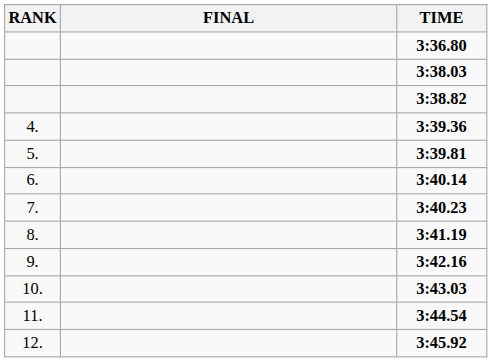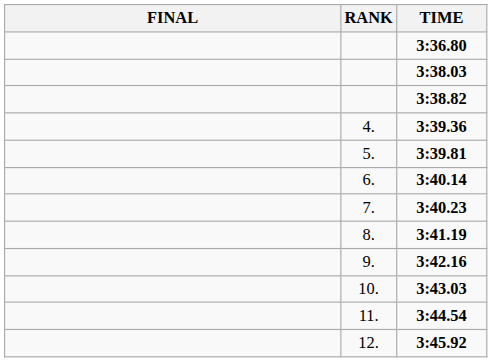 <table class="wikitable" style="border-collapse: collapse; font-size: 90%;">
 <tr>
+<th style="width: 20em">FINAL</th>
 <th>RANK</th>
-<th style="width: 20em">FINAL</th>
 <th style="width: 5em">TIME</th>
 </tr>
 <tr>
+<td></td>
 <td align="center"></td>
-<td></td>
 <td align="center"><strong>3:36.80</strong></td>
 </tr>
 <tr>
+<td></td>
 <td align="center"></td>
-<td></td>
 <td align="center"><strong>3:38.03</strong></td>
 </tr>
 <tr>
+<td></td>
 <td align="center"></td>
-<td></td>
 <td align="center"><strong>3:38.82</strong></td>
 </tr>
 <tr>
+<td></td>
 <td align="center">4.</td>
-<td></td>
 <td align="center"><strong>3:39.36</strong></td>
 </tr>
 <tr>
+<td></td>
 <td align="center">5.</td>
-<td></td>
 <td align="center"><strong>3:39.81</strong></td>
 </tr>
 <tr>
+<td></td>
 <td align="center">6.</td>
-<td></td>
 <td align="center"><strong>3:40.14</strong></td>
 </tr>
 <tr>
+<td></td>
 <td align="center">7.</td>
-<td></td>
 <td align="center"><strong>3:40.23</strong></td>
 </tr>
 <tr>
+<td></td>
 <td align="center">8.</td>
-<td></td>
 <td align="center"><strong>3:41.19</strong></td>
 </tr>
 <tr>
+<td></td>
 <td align="center">9.</td>
-<td></td>
 <td align="center"><strong>3:42.16</strong></td>
 </tr>
 <tr>
+<td></td>
 <td align="center">10.</td>
-<td></td>
 <td align="center"><strong>3:43.03</strong></td>
 </tr>
 <tr>
+<td></td>
 <td align="center">11.</td>
-<td></td>
 <td align="center"><strong>3:44.54</strong></td>
 </tr>
 <tr>
+<td></td>
 <td align="center">12.</td>
-<td></td>
 <td align="center"><strong>3:45.92</strong></td>
 </tr>
 </table>
